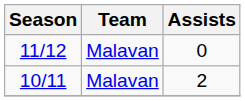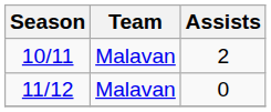 <table class="wikitable" style="text-align: center;">
 <tr>
 <th>Season</th>
 <th>Team</th>
 <th>Assists</th>
 </tr>
 <tr>
+<td><a href='#'>10/11</a></td>
+<td align="left"><a href='#'>Malavan</a></td>
+<td>2</td>
+</tr>
+<tr>
 <td><a href='#'>11/12</a></td>
 <td align="left"><a href='#'>Malavan</a></td>
 <td>0</td>
 </tr>
 <tr>
-<td><a href='#'>10/11</a></td>
-<td align="left"><a href='#'>Malavan</a></td>
-<td>2</td>
-</tr>
-<tr>
 </tr>
 </table>
